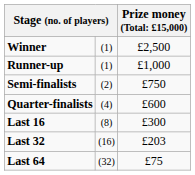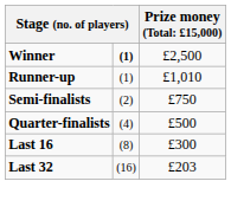 <table class="wikitable">
 <tr>
 <th colspan=2>Stage <small>(no. of players)</small></th>
 <th>Prize money<br><small>(Total: £15,000)</small></th>
 </tr>
 <tr>
 <td><strong>Winner</strong></td>
-<td align=center><small>(1)</small></td>
+<td align=center><strong><small>(1)</small></strong></td>
 <td align=center>£2,500</td>
 </tr>
 <tr>
 <td><strong>Runner-up</strong></td>
 <td align=center><small>(1)</small></td>
-<td align=center>£1,000</td>
+<td align=center>£1,010</td>
 </tr>
 <tr>
 <td><strong>Semi-finalists</strong></td>
 <td align=center><small>(2)</small></td>
 <td align=center>£750</td>
 </tr>
 <tr>
 <td><strong>Quarter-finalists</strong></td>
 <td align=center><small>(4)</small></td>
-<td align=center>£600</td>
+<td align=center>£500</td>
 </tr>
 <tr>
 <td><strong>Last 16</strong></td>
 <td align=center><small>(8)</small></td>
 <td align=center>£300</td>
 </tr>
 <tr>
 <td><strong>Last 32</strong></td>
 <td align=center><small>(16)</small></td>
 <td align=center>£203</td>
 </tr>
-<tr>
-<td><strong>Last 64</strong></td>
-<td align=center><small>(32)</small></td>
-<td align=center>£75</td>
-</tr>
 </table>
